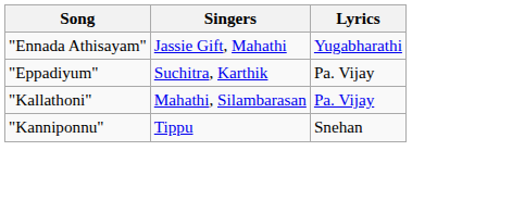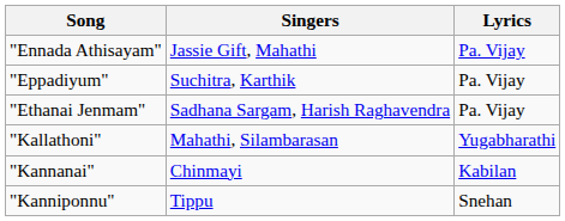 <table class="wikitable" style="font-size:95%;">
 <tr>
 <th>Song</th>
 <th>Singers</th>
 <th>Lyrics</th>
 </tr>
 <tr>
 <td>"Ennada Athisayam"</td>
 <td><a href='#'>Jassie Gift</a>, <a href='#'>Mahathi</a></td>
-<td><a href='#'>Yugabharathi</a></td>
+<td><a href='#'>Pa. Vijay</a></td>
 </tr>
 <tr>
 <td>"Eppadiyum"</td>
 <td><a href='#'>Suchitra</a>, <a href='#'>Karthik</a></td>
 <td>Pa. Vijay</td>
 </tr>
 <tr>
+<td>"Ethanai Jenmam"</td>
+<td><a href='#'>Sadhana Sargam</a>, <a href='#'>Harish Raghavendra</a></td>
+<td>Pa. Vijay</td>
+</tr>
+<tr>
 <td>"Kallathoni"</td>
 <td><a href='#'>Mahathi</a>, <a href='#'>Silambarasan</a></td>
-<td><a href='#'>Pa. Vijay</a></td>
+<td><a href='#'>Yugabharathi</a></td>
+</tr>
+<tr>
+<td>"Kannanai"</td>
+<td><a href='#'>Chinmayi</a></td>
+<td><a href='#'>Kabilan</a></td>
 </tr>
 <tr>
 <td>"Kanniponnu"</td>
 <td><a href='#'>Tippu</a></td>
 <td rowspan=2>Snehan</td>
 </tr>
 <tr>
 </tr>
 </table>
